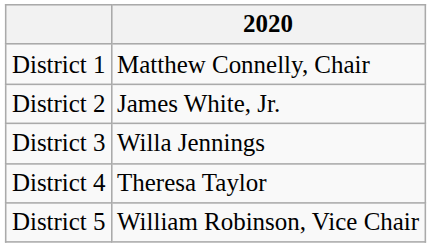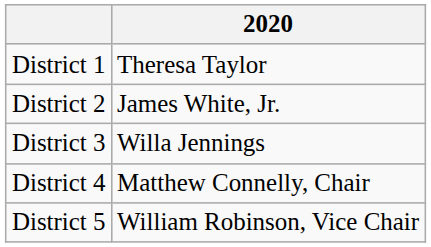 <table class="wikitable collapsible" style="margin-left:auto; margin-right:auto;">
 <tr>
 <th></th>
 <th>2020</th>
 </tr>
 <tr>
 <td>District 1</td>
-<td>Matthew Connelly, Chair</td>
+<td>Theresa Taylor</td>
 </tr>
 <tr>
 <td>District 2</td>
 <td>James White, Jr.</td>
 </tr>
 <tr>
 <td>District 3</td>
 <td>Willa Jennings</td>
 </tr>
 <tr>
 <td>District 4</td>
-<td>Theresa Taylor</td>
+<td>Matthew Connelly, Chair</td>
 </tr>
 <tr>
 <td>District 5</td>
 <td>William Robinson, Vice Chair</td>
 </tr>
 </table>
